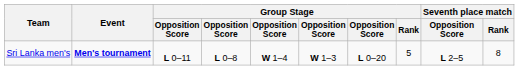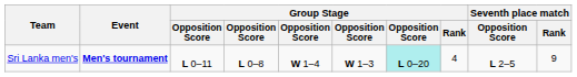 <table class="wikitable" style="font-size:90%">
 <tr>
 <th rowspan=2>Team</th>
 <th rowspan=2>Event</th>
 <th colspan=6>Group Stage</th>
 <th colspan=2>Seventh place match</th>
 </tr>
 <tr style="font-size:95%">
 <th>Opposition<br>Score</th>
 <th>Opposition<br>Score</th>
 <th>Opposition<br>Score</th>
 <th>Opposition<br>Score</th>
 <th>Opposition<br>Score</th>
 <th>Rank</th>
 <th>Opposition<br>Score</th>
 <th>Rank</th>
 </tr>
 <tr align=center>
 <td align=left><a href='#'>Sri Lanka men's</a></td>
 <td align=left><strong><a href='#'>Men's tournament</a></strong></td>
 <td><br><strong>L</strong> 0–11</td>
 <td><br><strong>L</strong> 0–8</td>
 <td><br><strong>W</strong> 1–4</td>
 <td><br><strong>W</strong> 1–3</td>
-<td><br><strong>L</strong> 0–20</td>
-<td>5</td>
+<td style="background: paleturquoise;"><br><strong>L</strong> 0–20</td>
+<td>4</td>
 <td><br><strong>L</strong> 2–5</td>
-<td>8</td>
+<td>9</td>
 </tr>
 </table>
